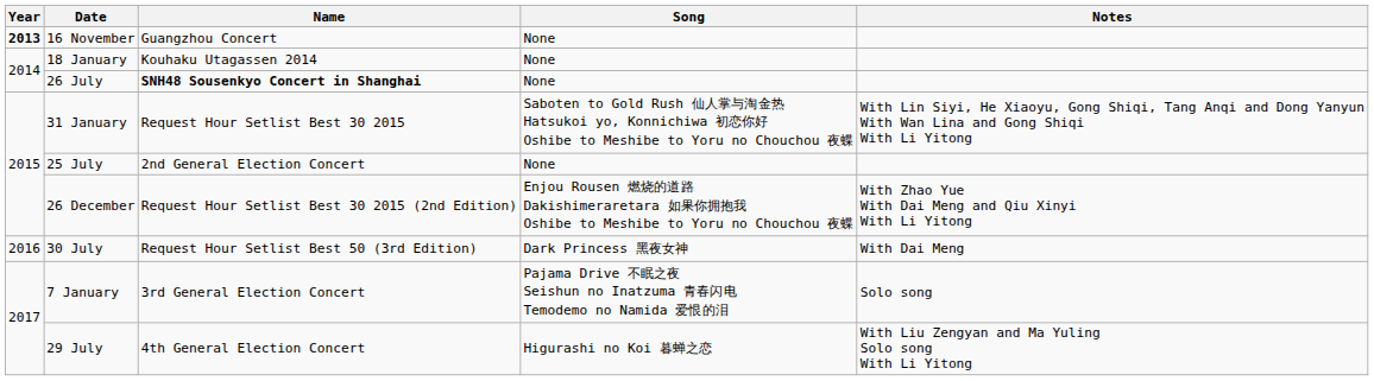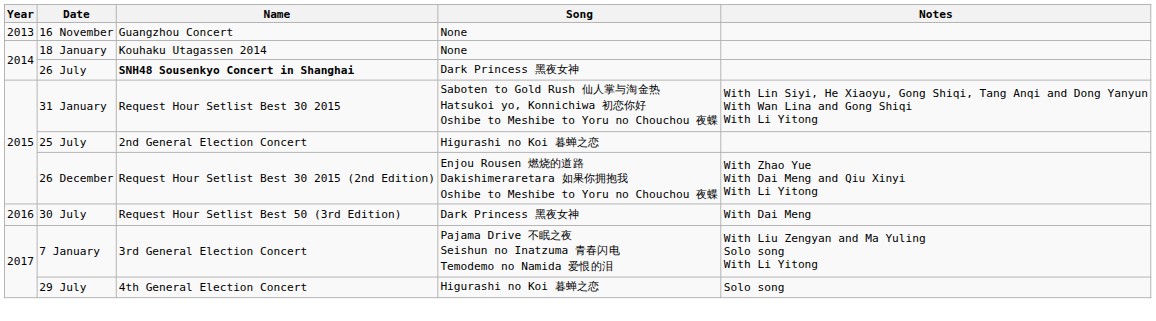 <table class="wikitable">
 <tr>
 <th>Year</th>
 <th>Date</th>
 <th>Name</th>
 <th>Song</th>
 <th>Notes</th>
 </tr>
 <tr>
-<td><strong>2013</strong></td>
+<td>2013</td>
 <td>16 November</td>
 <td>Guangzhou Concert</td>
 <td>None</td>
 <td></td>
 </tr>
 <tr>
 <td rowspan="2">2014</td>
 <td>18 January</td>
 <td>Kouhaku Utagassen 2014</td>
 <td>None</td>
 <td></td>
 </tr>
 <tr>
 <td>26 July</td>
 <td><strong>SNH48 Sousenkyo Concert in Shanghai</strong></td>
-<td>None</td>
+<td>Dark Princess 黑夜女神</td>
 <td></td>
 </tr>
 <tr>
 <td rowspan="3">2015</td>
 <td>31 January</td>
 <td>Request Hour Setlist Best 30 2015</td>
 <td>Saboten to Gold Rush 仙人掌与淘金热 <br> Hatsukoi yo, Konnichiwa 初恋你好 <br> Oshibe to Meshibe to Yoru no Chouchou 夜蝶</td>
 <td>With Lin Siyi, He Xiaoyu, Gong Shiqi, Tang Anqi and Dong Yanyun <br> With Wan Lina and Gong Shiqi <br> With Li Yitong</td>
 </tr>
 <tr>
 <td>25 July</td>
 <td>2nd General Election Concert</td>
-<td>None</td>
+<td>Higurashi no Koi 暮蝉之恋</td>
 <td></td>
 </tr>
 <tr>
 <td>26 December</td>
 <td>Request Hour Setlist Best 30 2015 (2nd Edition)</td>
 <td>Enjou Rousen 燃烧的道路 <br> Dakishimeraretara 如果你拥抱我 <br> Oshibe to Meshibe to Yoru no Chouchou 夜蝶</td>
 <td>With Zhao Yue <br> With Dai Meng and Qiu Xinyi <br> With Li Yitong</td>
 </tr>
 <tr>
 <td>2016</td>
 <td>30 July</td>
 <td>Request Hour Setlist Best 50 (3rd Edition)</td>
 <td>Dark Princess 黑夜女神</td>
 <td>With Dai Meng</td>
 </tr>
 <tr>
 <td rowspan="2">2017</td>
 <td>7 January</td>
 <td>3rd General Election Concert</td>
 <td>Pajama Drive 不眠之夜 <br> Seishun no Inatzuma 青春闪电 <br> Temodemo no Namida 爱恨的泪</td>
-<td>Solo song</td>
+<td>With Liu Zengyan and Ma Yuling <br> Solo song <br> With Li Yitong</td>
 </tr>
 <tr>
 <td>29 July</td>
 <td>4th General Election Concert</td>
 <td>Higurashi no Koi 暮蝉之恋</td>
-<td>With Liu Zengyan and Ma Yuling <br> Solo song <br> With Li Yitong</td>
+<td>Solo song</td>
 </tr>
 </table>
